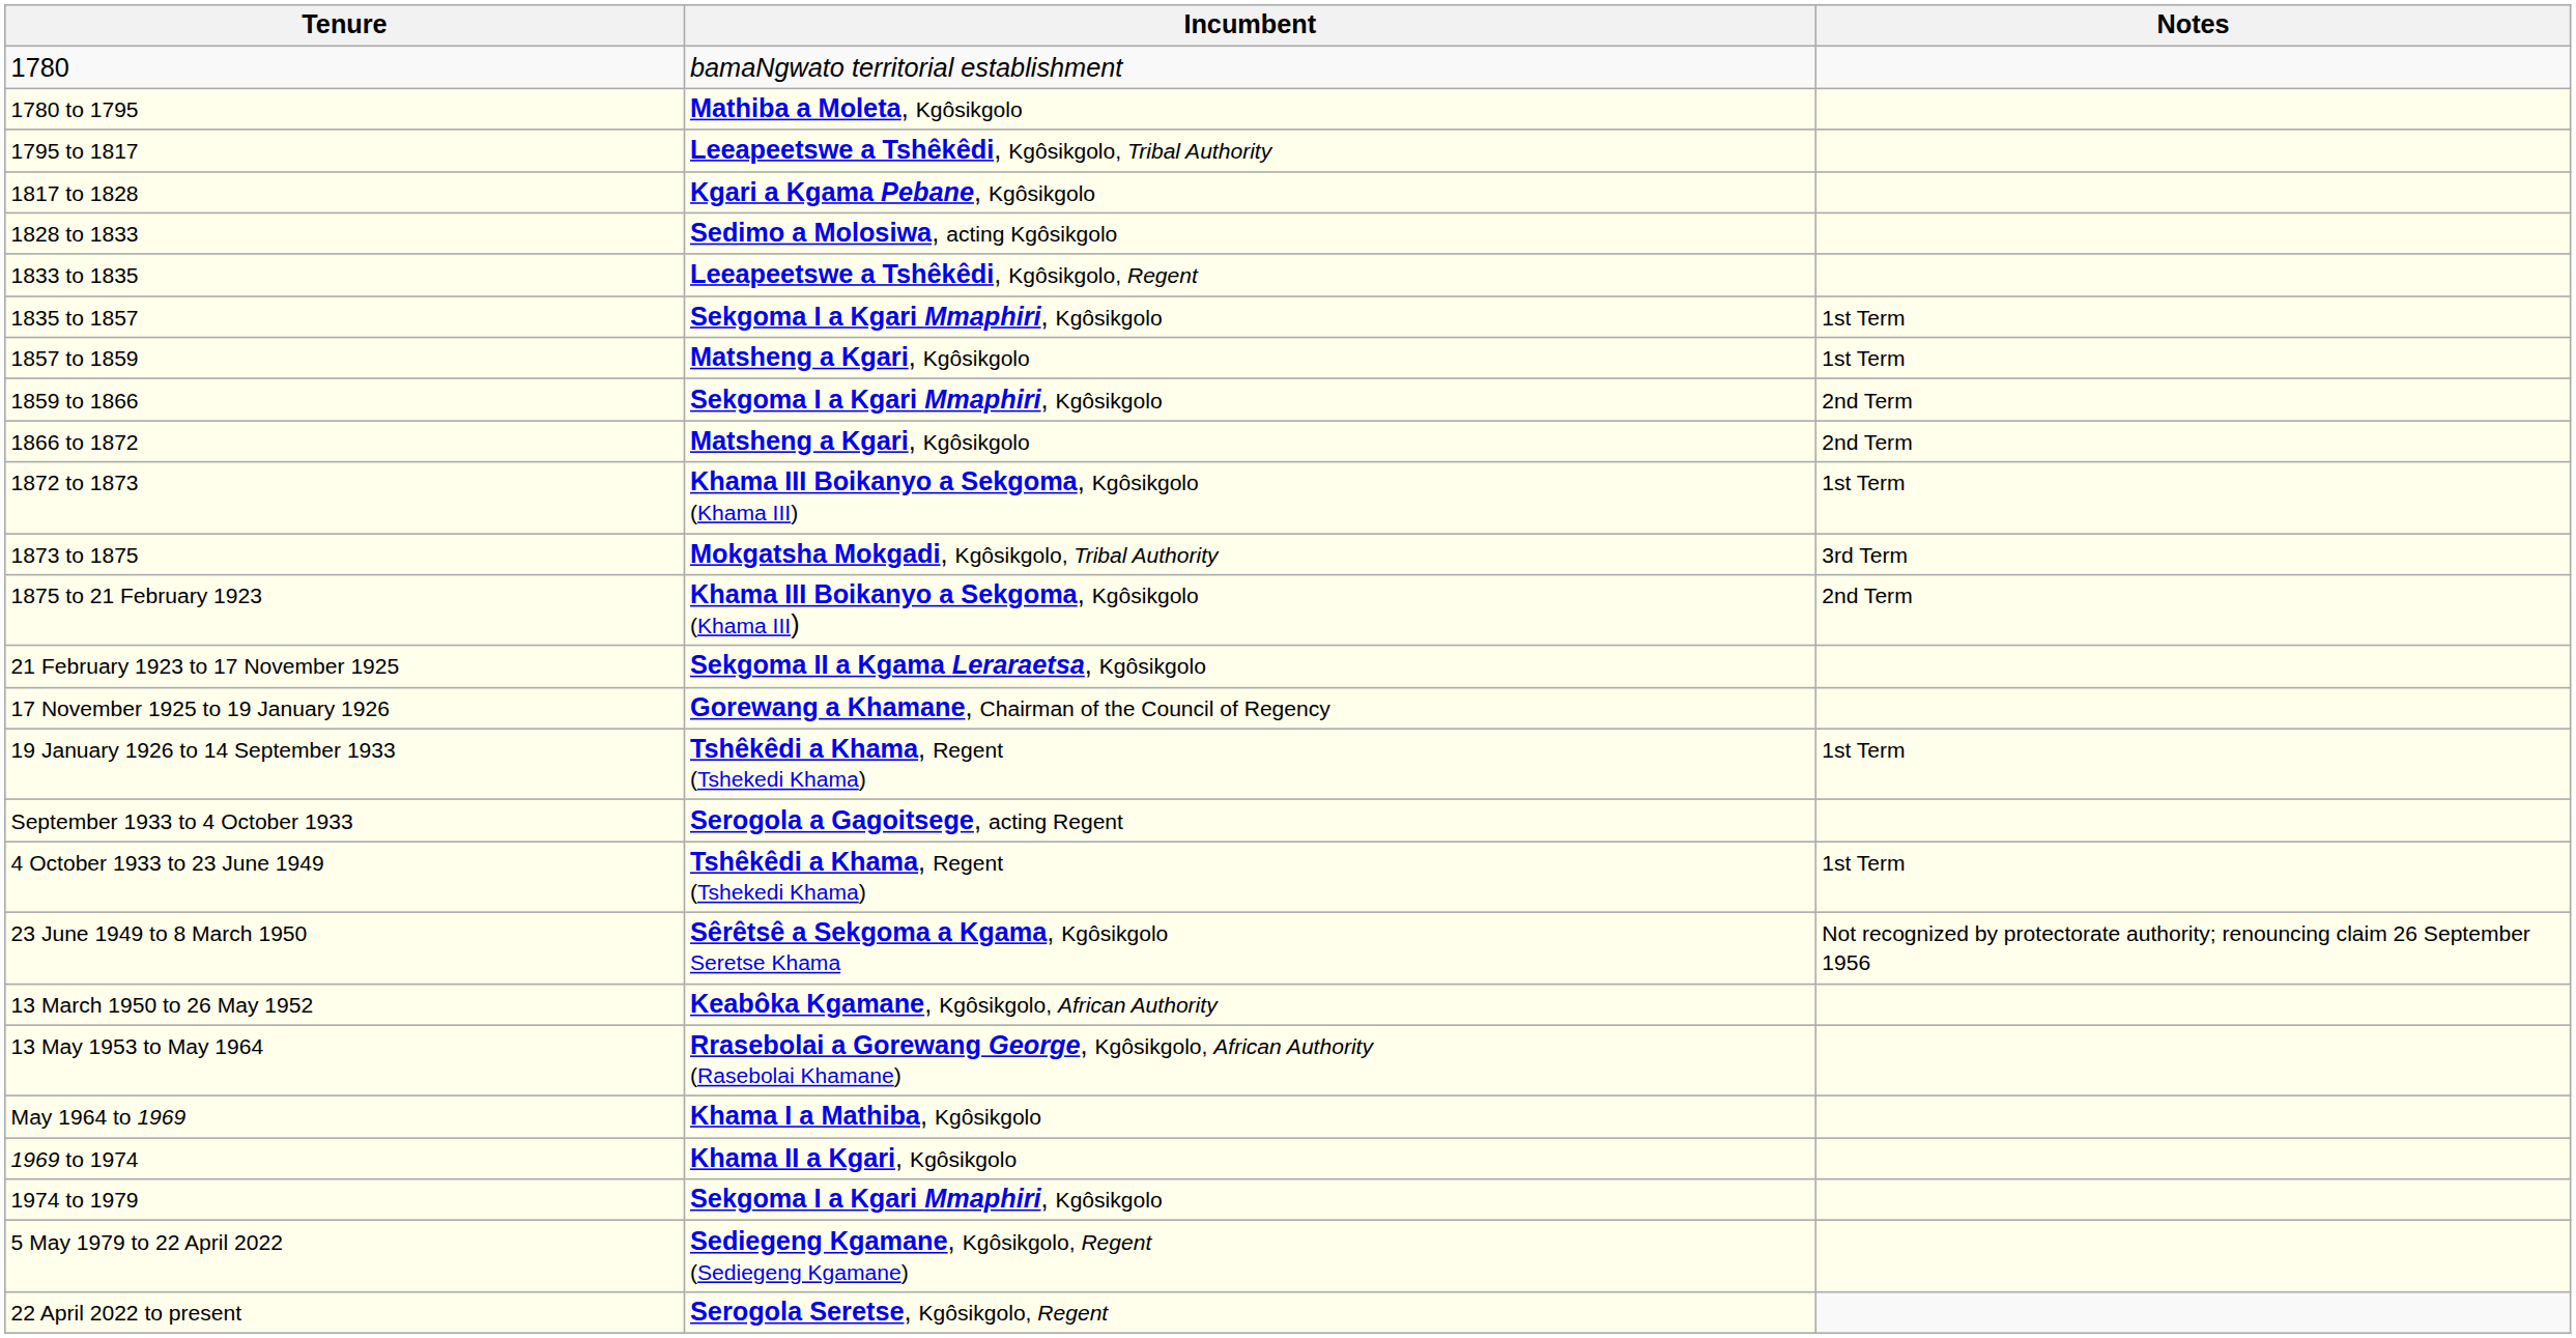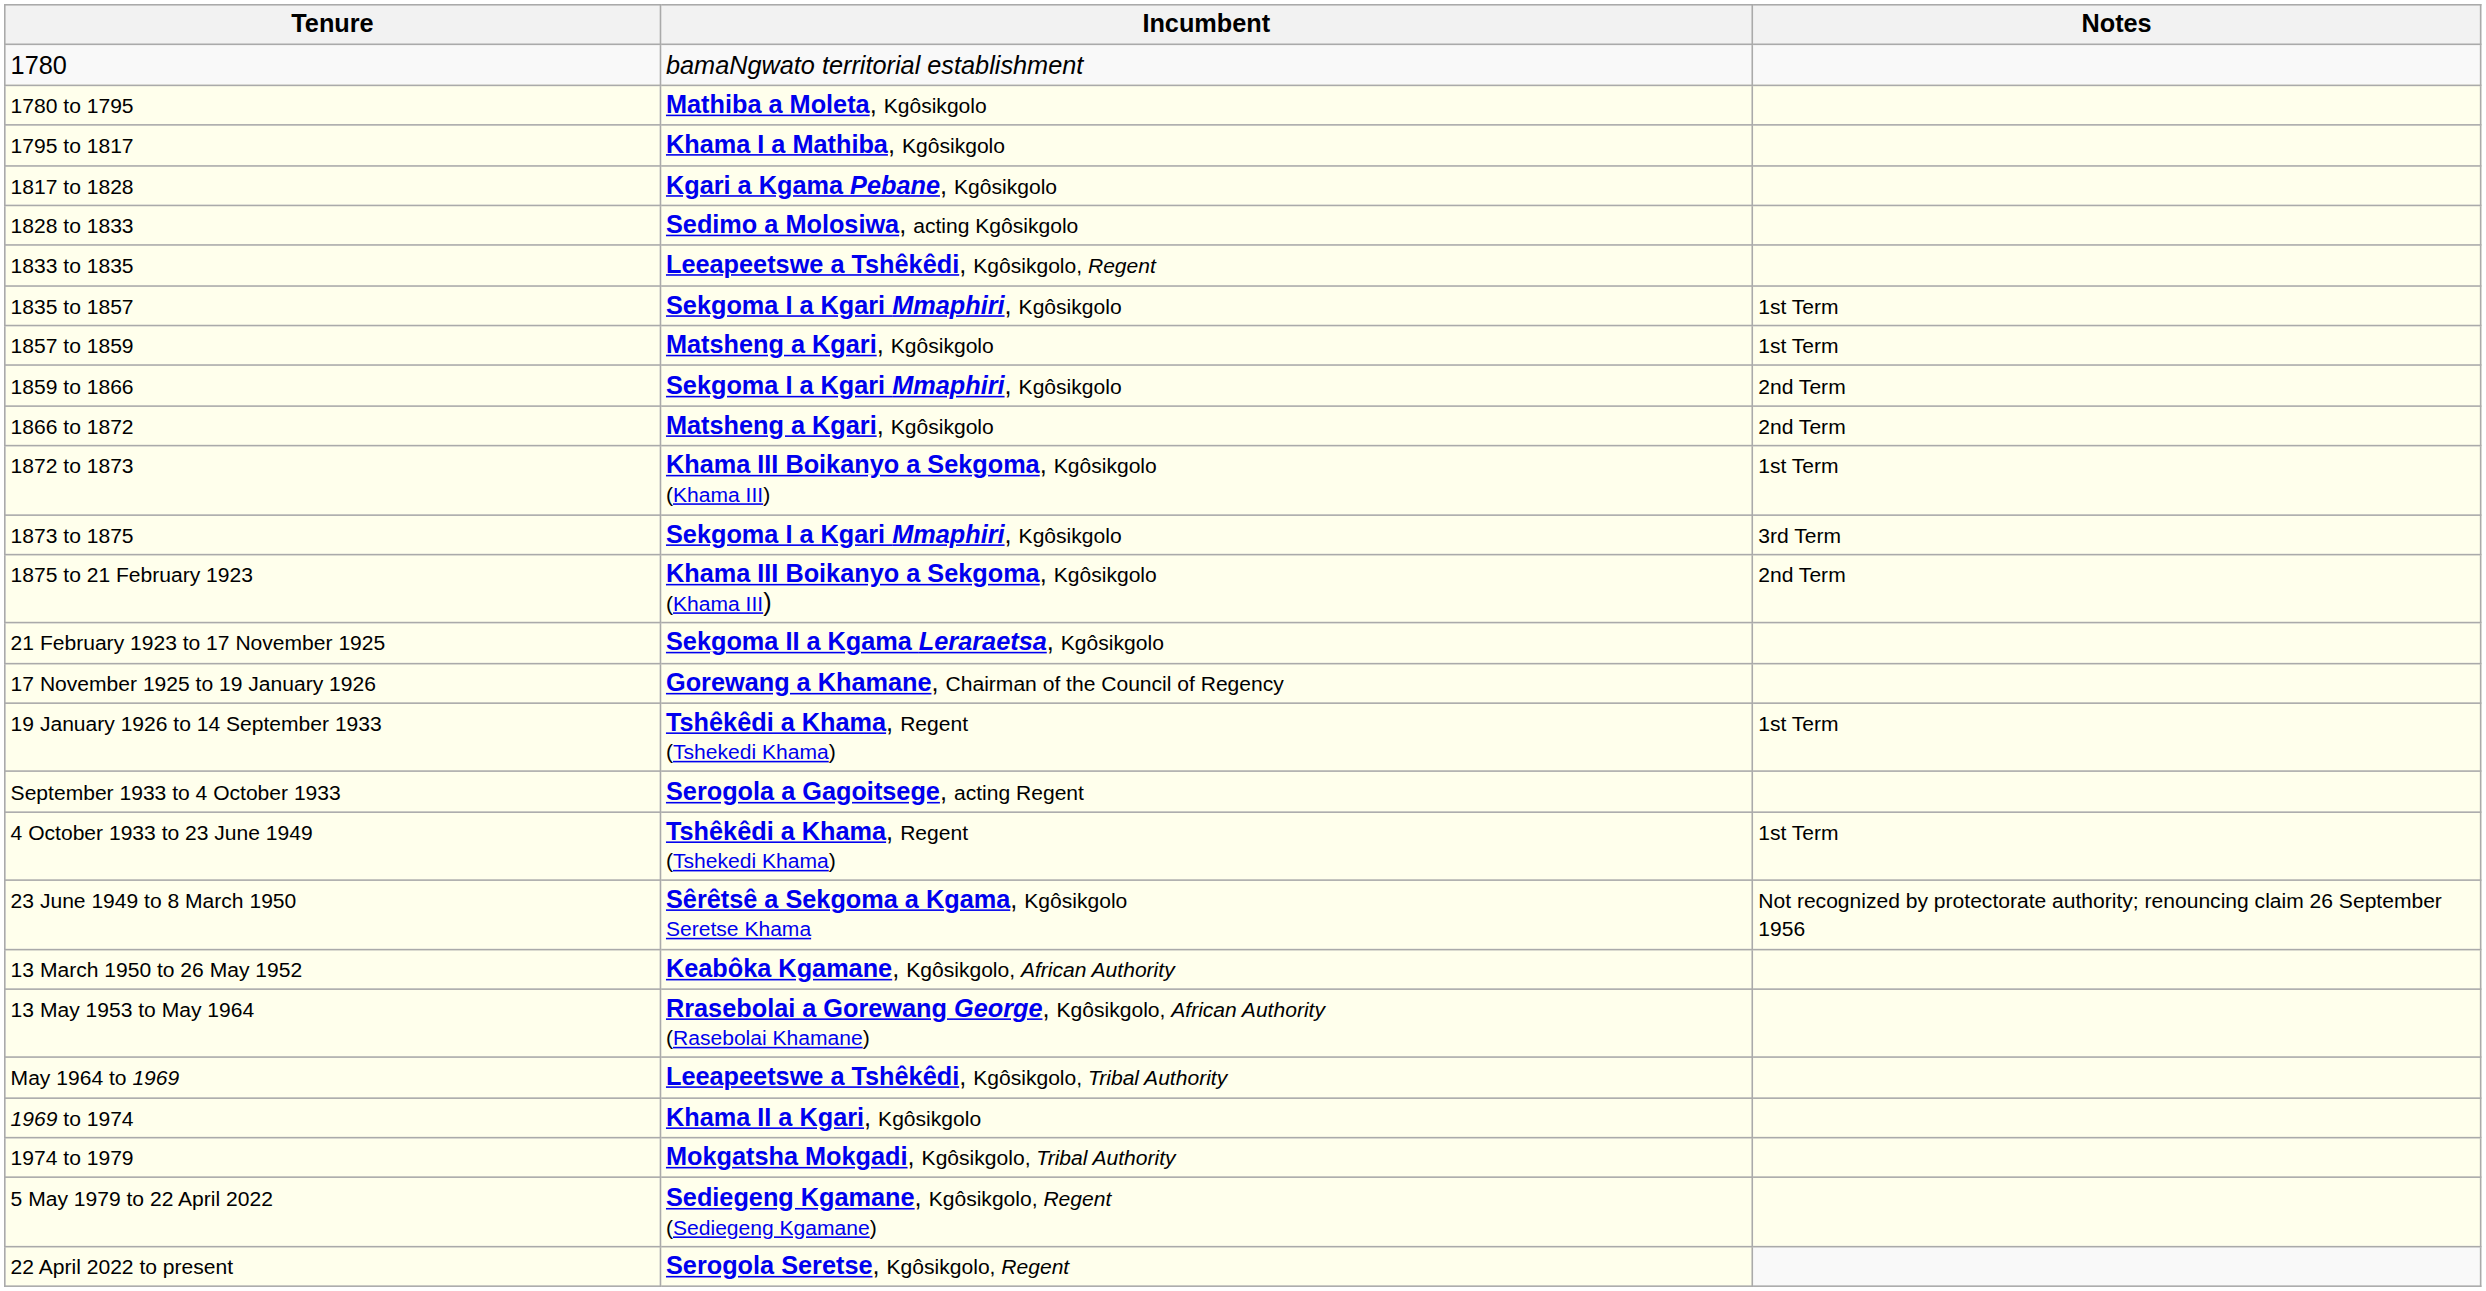 <table class="wikitable">
 <tr align=left>
 <th width="18%">Tenure</th>
 <th width="30%">Incumbent</th>
 <th width="20%">Notes</th>
 </tr>
 <tr valign=top>
 <td>1780</td>
 <td><em>bamaNgwato territorial establishment</em></td>
 <td> </td>
 </tr>
 <tr valign=top bgcolor="#ffffec">
 <td><small>1780 to 1795</small></td>
 <td><strong><a href='#'>Mathiba a Moleta</a></strong>, <small>Kgôsikgolo</small></td>
 <td> </td>
 </tr>
 <tr valign=top bgcolor="#ffffec">
 <td><small>1795 to 1817</small></td>
-<td><strong><a href='#'>Leeapeetswe a Tshêkêdi</a></strong>, <small>Kgôsikgolo, <em>Tribal Authority</em></small></td>
+<td><strong><a href='#'>Khama I a Mathiba</a></strong>, <small>Kgôsikgolo</small></td>
 <td> </td>
 </tr>
 <tr valign=top bgcolor="#ffffec">
 <td><small>1817 to 1828</small></td>
 <td><strong><a href='#'>Kgari a Kgama <em>Pebane</em></a></strong>, <small>Kgôsikgolo</small></td>
 <td> </td>
 </tr>
 <tr valign=top bgcolor="#ffffec">
 <td><small>1828 to 1833</small></td>
 <td><strong><a href='#'>Sedimo a Molosiwa</a></strong>, <small>acting Kgôsikgolo</small></td>
 <td> </td>
 </tr>
 <tr valign=top bgcolor="#ffffec">
 <td><small>1833 to 1835</small></td>
 <td><strong><a href='#'>Leeapeetswe a Tshêkêdi</a></strong>, <small>Kgôsikgolo, <em>Regent</em></small></td>
 <td> </td>
 </tr>
 <tr valign=top bgcolor="#ffffec">
 <td><small>1835 to 1857</small></td>
 <td><strong><a href='#'>Sekgoma I a Kgari <em>Mmaphiri</em></a></strong>, <small>Kgôsikgolo</small></td>
 <td><small>1st Term</small></td>
 </tr>
 <tr valign=top bgcolor="#ffffec">
 <td><small>1857 to 1859</small></td>
 <td><strong><a href='#'>Matsheng a Kgari</a></strong>, <small>Kgôsikgolo</small></td>
 <td><small>1st Term</small></td>
 </tr>
 <tr valign=top bgcolor="#ffffec">
 <td><small>1859 to 1866</small></td>
 <td><strong><a href='#'>Sekgoma I a Kgari <em>Mmaphiri</em></a></strong>, <small>Kgôsikgolo</small></td>
 <td><small>2nd Term</small></td>
 </tr>
 <tr valign=top bgcolor="#ffffec">
 <td><small>1866 to 1872</small></td>
 <td><strong><a href='#'>Matsheng a Kgari</a></strong>, <small>Kgôsikgolo</small></td>
 <td><small>2nd Term</small></td>
 </tr>
 <tr valign=top bgcolor="#ffffec">
 <td><small>1872 to 1873</small></td>
 <td><strong><a href='#'>Khama III Boikanyo a Sekgoma</a></strong>, <small>Kgôsikgolo<br>(<a href='#'>Khama III</a>)</small></td>
 <td><small>1st Term</small></td>
 </tr>
 <tr valign=top bgcolor="#ffffec">
 <td><small>1873 to 1875</small></td>
-<td><strong><a href='#'>Mokgatsha Mokgadi</a></strong>, <small>Kgôsikgolo, <em>Tribal Authority</em></small></td>
+<td><strong><a href='#'>Sekgoma I a Kgari <em>Mmaphiri</em></a></strong>, <small>Kgôsikgolo</small></td>
 <td><small>3rd Term</small></td>
 </tr>
 <tr valign=top bgcolor="#ffffec">
 <td><small>1875 to 21 February 1923</small></td>
 <td><strong><a href='#'>Khama III Boikanyo a Sekgoma</a></strong>, <small>Kgôsikgolo<br>(<a href='#'>Khama III</a></small>)</td>
 <td><small>2nd Term</small></td>
 </tr>
 <tr valign=top bgcolor="#ffffec">
 <td><small>21 February 1923 to 17 November 1925</small></td>
 <td><strong><a href='#'>Sekgoma II a Kgama <em>Leraraetsa</em></a></strong>, <small>Kgôsikgolo</small></td>
 <td> </td>
 </tr>
 <tr valign=top bgcolor="#ffffec">
 <td><small>17 November 1925 to 19 January 1926</small></td>
 <td><strong><a href='#'>Gorewang a Khamane</a></strong>, <small>Chairman of the Council of Regency</small></td>
 <td> </td>
 </tr>
 <tr valign=top bgcolor="#ffffec">
 <td><small>19 January 1926 to 14 September 1933</small></td>
 <td><strong><a href='#'>Tshêkêdi a Khama</a></strong>, <small>Regent<br>(<a href='#'>Tshekedi Khama</a>)</small></td>
 <td><small>1st Term</small></td>
 </tr>
 <tr valign=top bgcolor="#ffffec">
 <td><small>September 1933 to 4 October 1933</small></td>
 <td><strong><a href='#'>Serogola a Gagoitsege</a></strong>, <small>acting Regent</small></td>
 <td> </td>
 </tr>
 <tr valign=top bgcolor="#ffffec">
 <td><small>4 October 1933 to 23 June 1949</small></td>
 <td><strong><a href='#'>Tshêkêdi a Khama</a></strong>, <small>Regent<br>(<a href='#'>Tshekedi Khama</a>)</small></td>
 <td><small>1st Term</small></td>
 </tr>
 <tr valign=top bgcolor="#ffffec">
 <td><small>23 June 1949 to 8 March 1950</small></td>
 <td><strong><a href='#'>Sêrêtsê a Sekgoma a Kgama</a></strong>, <small>Kgôsikgolo<br><a href='#'>Seretse Khama</a></small></td>
 <td><small>Not recognized by protectorate authority; renouncing claim 26 September 1956</small></td>
 </tr>
 <tr valign=top bgcolor="#ffffec">
 <td><small>13 March 1950 to 26 May 1952</small></td>
 <td><strong><a href='#'>Keabôka Kgamane</a></strong>, <small>Kgôsikgolo, <em>African Authority</em></small></td>
 <td> </td>
 </tr>
 <tr valign=top bgcolor="#ffffec">
 <td><small>13 May 1953 to May 1964</small></td>
 <td><strong><a href='#'>Rrasebolai a Gorewang <em>George</em></a></strong>, <small>Kgôsikgolo, <em>African Authority</em><br>(<a href='#'>Rasebolai Khamane</a>)</small></td>
 <td> </td>
 </tr>
 <tr valign=top bgcolor="#ffffec">
 <td><small>May 1964 to <em>1969</em></small></td>
-<td><strong><a href='#'>Khama I a Mathiba</a></strong>, <small>Kgôsikgolo</small></td>
+<td><strong><a href='#'>Leeapeetswe a Tshêkêdi</a></strong>, <small>Kgôsikgolo, <em>Tribal Authority</em></small></td>
 <td> </td>
 </tr>
 <tr valign=top bgcolor="#ffffec">
 <td><small><em>1969</em> to 1974</small></td>
 <td><strong><a href='#'>Khama II a Kgari</a></strong>, <small>Kgôsikgolo</small></td>
 <td> </td>
 </tr>
 <tr valign=top bgcolor="#ffffec">
 <td><small>1974 to 1979</small></td>
-<td><strong><a href='#'>Sekgoma I a Kgari <em>Mmaphiri</em></a></strong>, <small>Kgôsikgolo</small></td>
+<td><strong><a href='#'>Mokgatsha Mokgadi</a></strong>, <small>Kgôsikgolo, <em>Tribal Authority</em></small></td>
 <td> </td>
 </tr>
 <tr valign=top bgcolor="#ffffec">
 <td><small>5 May 1979 to 22 April 2022</small></td>
 <td><strong><a href='#'>Sediegeng Kgamane</a></strong>, <small>Kgôsikgolo, <em>Regent</em><br>(<a href='#'>Sediegeng Kgamane</a>)</small></td>
 <td> </td>
 </tr>
 <tr valign=top bgcolor="#ffffec">
 <td><small>22 April 2022 to present</small></td>
 <td><strong><a href='#'>Serogola Seretse</a></strong>, <small>Kgôsikgolo, <em>Regent</em></small></td>
 </tr>
 </table>
